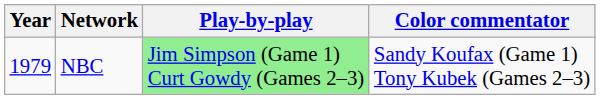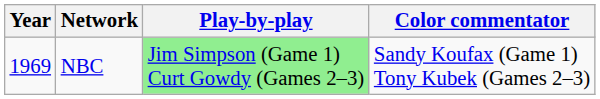 <table class="wikitable">
 <tr>
 <th>Year</th>
 <th>Network</th>
 <th><a href='#'>Play-by-play</a></th>
 <th><a href='#'>Color commentator</a></th>
 </tr>
 <tr>
-<td><a href='#'>1979</a></td>
+<td><a href='#'>1969</a></td>
 <td><a href='#'>NBC</a></td>
 <td style="background: lightgreen;"><a href='#'>Jim Simpson</a> (Game 1)<br><a href='#'>Curt Gowdy</a> (Games 2–3)</td>
 <td><a href='#'>Sandy Koufax</a> (Game 1)<br><a href='#'>Tony Kubek</a> (Games 2–3)</td>
 </tr>
 </table>
